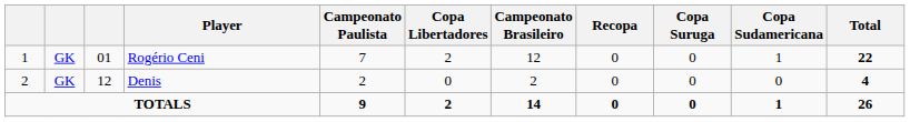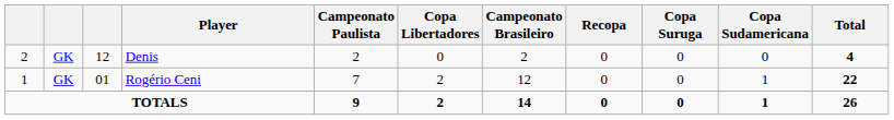 <table class="wikitable" style="font-size: 95%; text-align: center;">
 <tr>
 <th width=35></th>
 <th width=35></th>
 <th width=35></th>
 <th width=200>Player</th>
 <th width=75>Campeonato Paulista</th>
 <th width=75>Copa Libertadores</th>
 <th width=75>Campeonato Brasileiro</th>
 <th width=75>Recopa</th>
 <th width=75>Copa Suruga</th>
 <th width=75>Copa Sudamericana</th>
 <th width=75><strong>Total</strong></th>
 </tr>
 <tr>
+<td>2</td>
+<td><a href='#'>GK</a></td>
+<td>12</td>
+<td align=left> <a href='#'>Denis</a></td>
+<td>2</td>
+<td>0</td>
+<td>2</td>
+<td>0</td>
+<td>0</td>
+<td>0</td>
+<td><strong>4</strong></td>
+</tr>
+<tr>
 <td>1</td>
 <td><a href='#'>GK</a></td>
 <td>01</td>
 <td align=left> <a href='#'>Rogério Ceni</a></td>
 <td>7</td>
 <td>2</td>
 <td>12</td>
 <td>0</td>
 <td>0</td>
 <td>1</td>
 <td><strong>22</strong></td>
 </tr>
 <tr>
-<td>2</td>
-<td><a href='#'>GK</a></td>
-<td>12</td>
-<td align=left> <a href='#'>Denis</a></td>
-<td>2</td>
-<td>0</td>
-<td>2</td>
-<td>0</td>
-<td>0</td>
-<td>0</td>
-<td><strong>4</strong></td>
-</tr>
-<tr>
 <td colspan=4><strong>TOTALS</strong></td>
 <td><strong>9</strong></td>
 <td><strong>2</strong></td>
 <td><strong>14</strong></td>
 <td><strong>0</strong></td>
 <td><strong>0</strong></td>
 <td><strong>1</strong></td>
 <td><strong>26</strong></td>
 </tr>
 </table>
